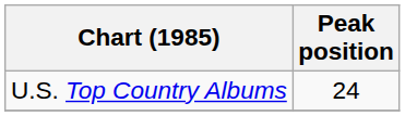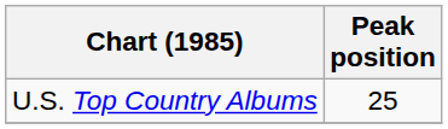 <table class="wikitable">
 <tr>
 <th>Chart (1985)</th>
 <th>Peak<br>position<br></th>
 </tr>
 <tr>
 <td>U.S. <em><a href='#'>Top Country Albums</a></em></td>
-<td align="center">24</td>
+<td align="center">25</td>
 </tr>
 <tr>
 </tr>
 </table>
